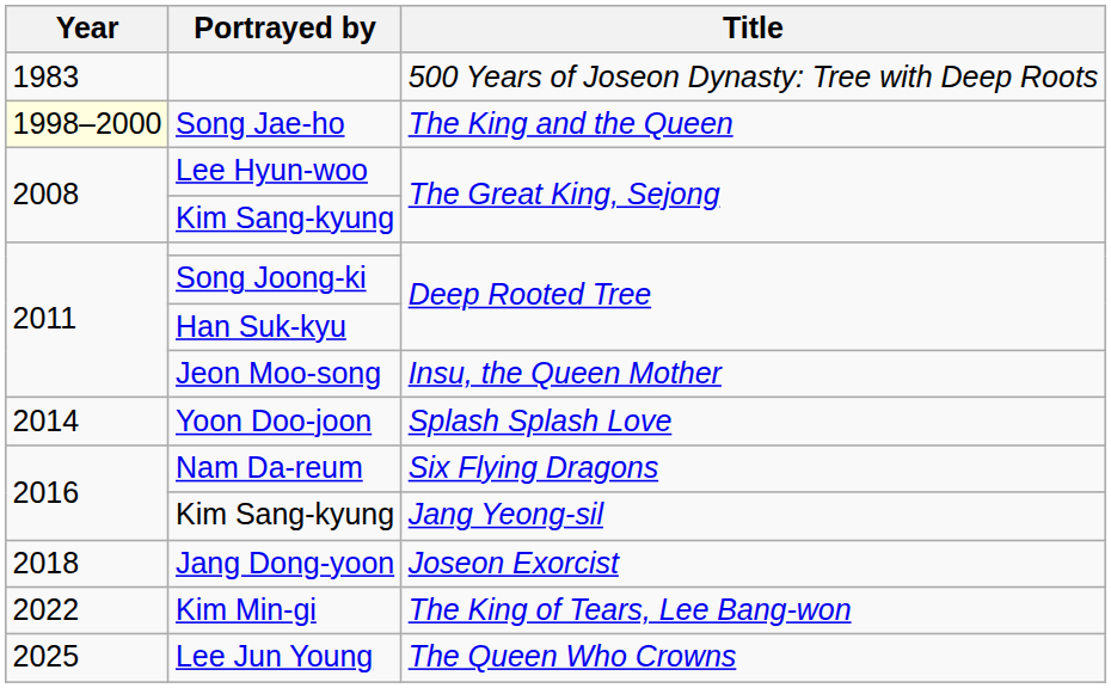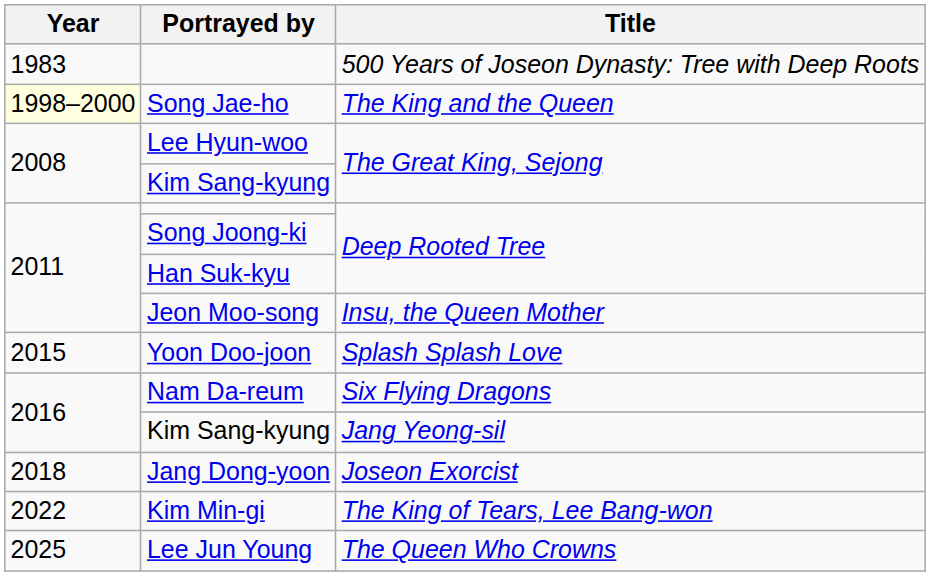 <table class="wikitable">
 <tr>
 <th>Year</th>
 <th>Portrayed by</th>
 <th>Title</th>
 </tr>
 <tr>
 <td>1983</td>
 <td></td>
 <td><em>500 Years of Joseon Dynasty: Tree with Deep Roots</em></td>
 </tr>
 <tr>
 <td style="background: lightyellow;">1998–2000</td>
 <td><a href='#'>Song Jae-ho</a></td>
 <td><em><a href='#'>The King and the Queen</a></em></td>
 </tr>
 <tr>
 <td rowspan="2">2008</td>
 <td><a href='#'>Lee Hyun-woo</a></td>
 <td rowspan="2"><em><a href='#'>The Great King, Sejong</a></em></td>
 </tr>
 <tr>
 <td><a href='#'>Kim Sang-kyung</a></td>
 </tr>
 <tr>
 <td rowspan="4">2011</td>
 <td></td>
 <td rowspan="3"><em><a href='#'>Deep Rooted Tree</a></em></td>
 </tr>
 <tr>
 <td><a href='#'>Song Joong-ki</a></td>
 </tr>
 <tr>
 <td><a href='#'>Han Suk-kyu</a></td>
 </tr>
 <tr>
 <td><a href='#'>Jeon Moo-song</a></td>
 <td><em><a href='#'>Insu, the Queen Mother</a></em></td>
 </tr>
 <tr>
-<td>2014</td>
+<td>2015</td>
 <td><a href='#'>Yoon Doo-joon</a></td>
 <td><em><a href='#'>Splash Splash Love</a></em></td>
 </tr>
 <tr>
 <td rowspan="2">2016</td>
 <td><a href='#'>Nam Da-reum</a></td>
 <td><em><a href='#'>Six Flying Dragons</a></em></td>
 </tr>
 <tr>
 <td>Kim Sang-kyung</td>
 <td><em><a href='#'>Jang Yeong-sil</a></em></td>
 </tr>
 <tr>
 <td>2018</td>
 <td><a href='#'>Jang Dong-yoon</a></td>
 <td><em><a href='#'>Joseon Exorcist</a></em></td>
 </tr>
 <tr>
 <td>2022</td>
 <td><a href='#'>Kim Min-gi</a></td>
 <td><em><a href='#'>The King of Tears, Lee Bang-won</a></em></td>
 </tr>
 <tr>
 <td>2025</td>
 <td><a href='#'>Lee Jun Young</a></td>
 <td><em><a href='#'>The Queen Who Crowns</a></em></td>
 </tr>
 </table>
